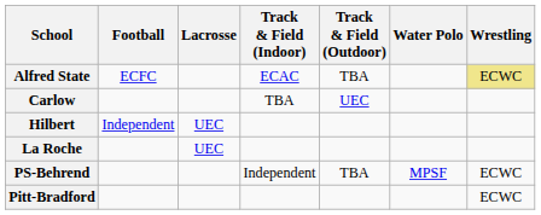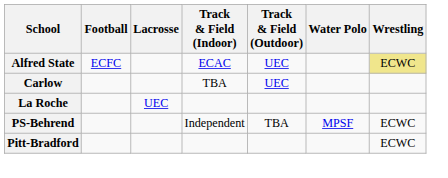 <table class="wikitable" style="text-align:center; font-size:95%">
 <tr>
 <th>School</th>
 <th>Football</th>
 <th>Lacrosse</th>
 <th>Track<br>& Field<br>(Indoor)</th>
 <th>Track<br>& Field<br>(Outdoor)</th>
 <th>Water Polo</th>
 <th>Wrestling</th>
 </tr>
 <tr>
 <th>Alfred State</th>
 <td><a href='#'>ECFC</a></td>
 <td></td>
 <td><a href='#'>ECAC</a></td>
-<td>TBA</td>
+<td><a href='#'>UEC</a></td>
 <td></td>
 <td style="background: khaki;">ECWC</td>
 </tr>
 <tr>
 <th>Carlow</th>
 <td></td>
 <td></td>
 <td>TBA</td>
 <td><a href='#'>UEC</a></td>
-<td></td>
-<td></td>
-</tr>
-<tr>
-<th>Hilbert</th>
-<td><a href='#'>Independent</a></td>
-<td><a href='#'>UEC</a></td>
-<td></td>
-<td></td>
 <td></td>
 <td></td>
 </tr>
 <tr>
 <th>La Roche</th>
 <td></td>
 <td><a href='#'>UEC</a></td>
 <td></td>
 <td></td>
 <td></td>
 <td></td>
 </tr>
 <tr>
 <th>PS-Behrend</th>
 <td></td>
 <td></td>
 <td>Independent</td>
 <td>TBA</td>
 <td><a href='#'>MPSF</a></td>
 <td>ECWC</td>
 </tr>
 <tr>
 <th>Pitt-Bradford</th>
 <td></td>
 <td></td>
 <td></td>
 <td></td>
 <td></td>
 <td>ECWC</td>
 </tr>
 </table>
